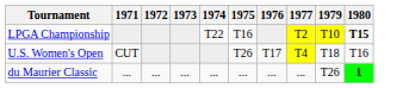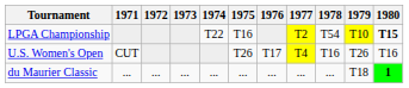 <table class="wikitable" style="font-size:95%;text-align:center;">
 <tr>
 <th>Tournament</th>
 <th>1971</th>
 <th>1972</th>
 <th>1973</th>
 <th>1974</th>
 <th>1975</th>
 <th>1976</th>
 <th>1977</th>
+<th>1978</th>
 <th>1979</th>
 <th>1980</th>
 </tr>
 <tr>
 <td align=left><a href='#'>LPGA Championship</a></td>
 <td style="background:#eeeeee;"></td>
 <td style="background:#eeeeee;"></td>
 <td style="background:#eeeeee;"></td>
 <td>T22</td>
 <td>T16</td>
 <td style="background:#eeeeee;"></td>
 <td style="background:yellow;">T2</td>
+<td>T54</td>
 <td style="background:yellow;">T10</td>
 <td><strong>T15</strong></td>
 </tr>
 <tr>
 <td align=left><a href='#'>U.S. Women's Open</a></td>
 <td>CUT</td>
 <td style="background:#eeeeee;"></td>
 <td style="background:#eeeeee;"></td>
 <td style="background:#eeeeee;"></td>
 <td>T26</td>
 <td>T17</td>
 <td style="background:yellow;">T4</td>
-<td>T18</td>
+<td>T16</td>
+<td>T26</td>
 <td>T16</td>
 </tr>
 <tr>
 <td align=left><a href='#'>du Maurier Classic</a></td>
 <td>...</td>
 <td>...</td>
 <td>...</td>
 <td>...</td>
 <td>...</td>
 <td>...</td>
 <td>...</td>
-<td>T26</td>
+<td>...</td>
+<td>T18</td>
 <td style="background:lime;"><strong>1</strong></td>
 </tr>
 </table>
